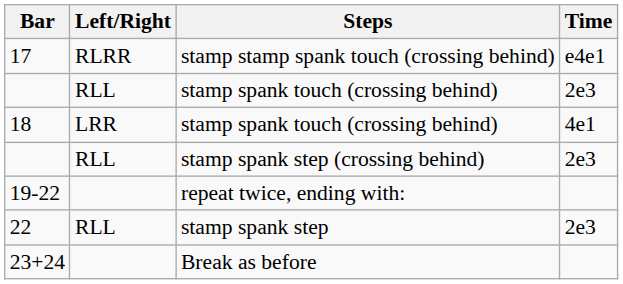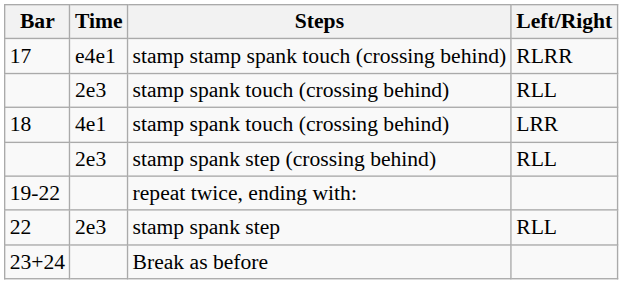 <table class="wikitable">
 <tr>
 <th>Bar</th>
+<th>Time</th>
+<th>Steps</th>
 <th>Left/Right</th>
-<th>Steps</th>
-<th>Time</th>
 </tr>
 <tr>
 <td>17</td>
+<td>e4e1</td>
+<td>stamp stamp spank touch (crossing behind)</td>
 <td>RLRR</td>
-<td>stamp stamp spank touch (crossing behind)</td>
-<td>e4e1</td>
 </tr>
 <tr>
 <td></td>
+<td>2e3</td>
+<td>stamp spank touch (crossing behind)</td>
 <td>RLL</td>
-<td>stamp spank touch (crossing behind)</td>
-<td>2e3</td>
 </tr>
 <tr>
 <td>18</td>
+<td>4e1</td>
+<td>stamp spank touch (crossing behind)</td>
 <td>LRR</td>
-<td>stamp spank touch (crossing behind)</td>
-<td>4e1</td>
 </tr>
 <tr>
 <td></td>
+<td>2e3</td>
+<td>stamp spank step (crossing behind)</td>
 <td>RLL</td>
-<td>stamp spank step (crossing behind)</td>
-<td>2e3</td>
 </tr>
 <tr>
 <td>19-22</td>
 <td></td>
 <td>repeat twice, ending with:</td>
 <td></td>
 </tr>
 <tr>
 <td>22</td>
+<td>2e3</td>
+<td>stamp spank step</td>
 <td>RLL</td>
-<td>stamp spank step</td>
-<td>2e3</td>
 </tr>
 <tr>
 <td>23+24</td>
 <td></td>
 <td>Break as before</td>
 <td></td>
 </tr>
 </table>
